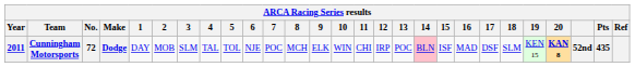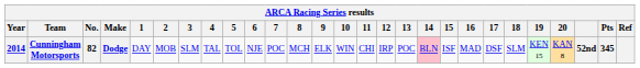 <table class="wikitable" style="text-align:center; font-size:75%">
 <tr>
 <th colspan=45><a href='#'>ARCA Racing Series</a> results</th>
 </tr>
 <tr>
 <th>Year</th>
 <th>Team</th>
 <th>No.</th>
 <th>Make</th>
 <th>1</th>
 <th>2</th>
 <th>3</th>
 <th>4</th>
 <th>5</th>
 <th>6</th>
 <th>7</th>
 <th>8</th>
 <th>9</th>
 <th>10</th>
 <th>11</th>
 <th>12</th>
 <th>13</th>
 <th>14</th>
 <th>15</th>
 <th>16</th>
 <th>17</th>
 <th>18</th>
 <th>19</th>
 <th>20</th>
 <th></th>
 <th>Pts</th>
 <th>Ref</th>
 </tr>
 <tr>
-<th><a href='#'>2011</a></th>
+<th><a href='#'>2014</a></th>
 <th><a href='#'>Cunningham Motorsports</a></th>
-<th>72</th>
+<th>82</th>
 <th><a href='#'>Dodge</a></th>
 <td><a href='#'>DAY</a></td>
 <td><a href='#'>MOB</a></td>
 <td><a href='#'>SLM</a></td>
 <td><a href='#'>TAL</a></td>
 <td><a href='#'>TOL</a></td>
 <td><a href='#'>NJE</a></td>
 <td><a href='#'>POC</a></td>
 <td><a href='#'>MCH</a></td>
 <td><a href='#'>ELK</a></td>
 <td><a href='#'>WIN</a></td>
 <td><a href='#'>CHI</a></td>
 <td><a href='#'>IRP</a></td>
 <td><a href='#'>POC</a></td>
 <td style="background: pink;"><a href='#'>BLN</a></td>
 <td><a href='#'>ISF</a></td>
 <td><a href='#'>MAD</a></td>
 <td><a href='#'>DSF</a></td>
 <td><a href='#'>SLM</a></td>
 <td style="background:#DFFFDF;"><a href='#'>KEN</a><br><small>15</small></td>
-<td style="background:#FFDF9F;"><strong><a href='#'>KAN</a><br><small>8</small></strong></td>
+<td style="background:#FFDF9F;"><a href='#'>KAN</a><br><small>8</small></td>
 <th>52nd</th>
-<th>435</th>
+<th>345</th>
 <th></th>
 </tr>
 </table>
